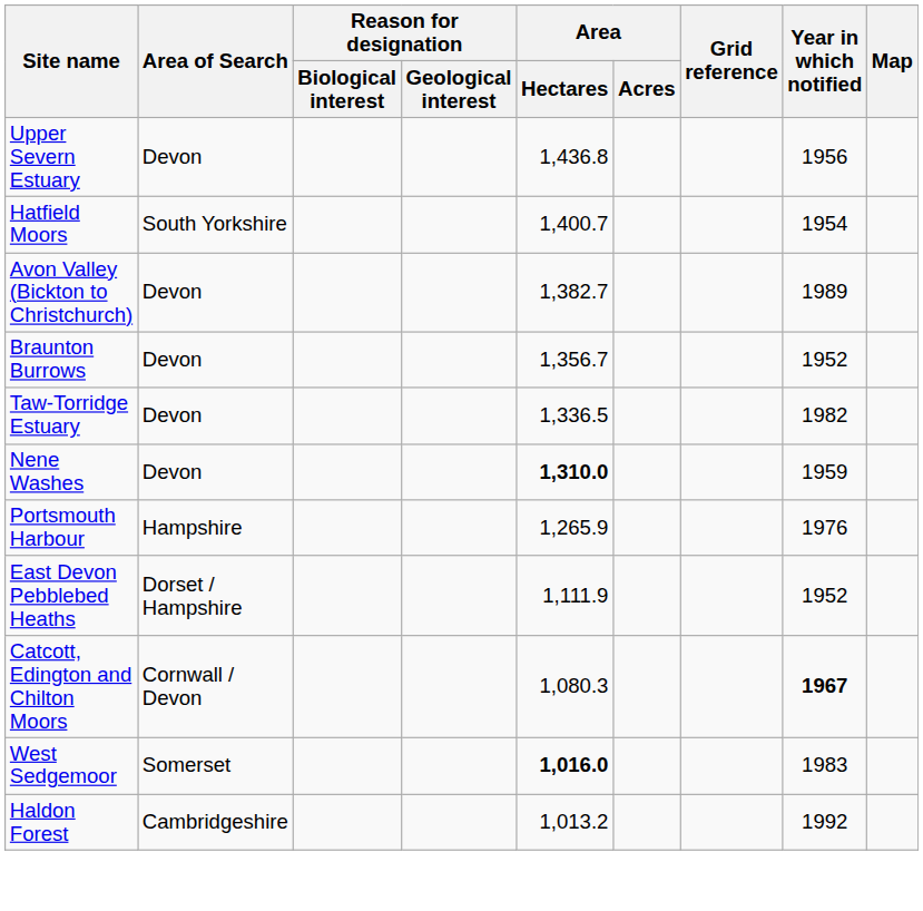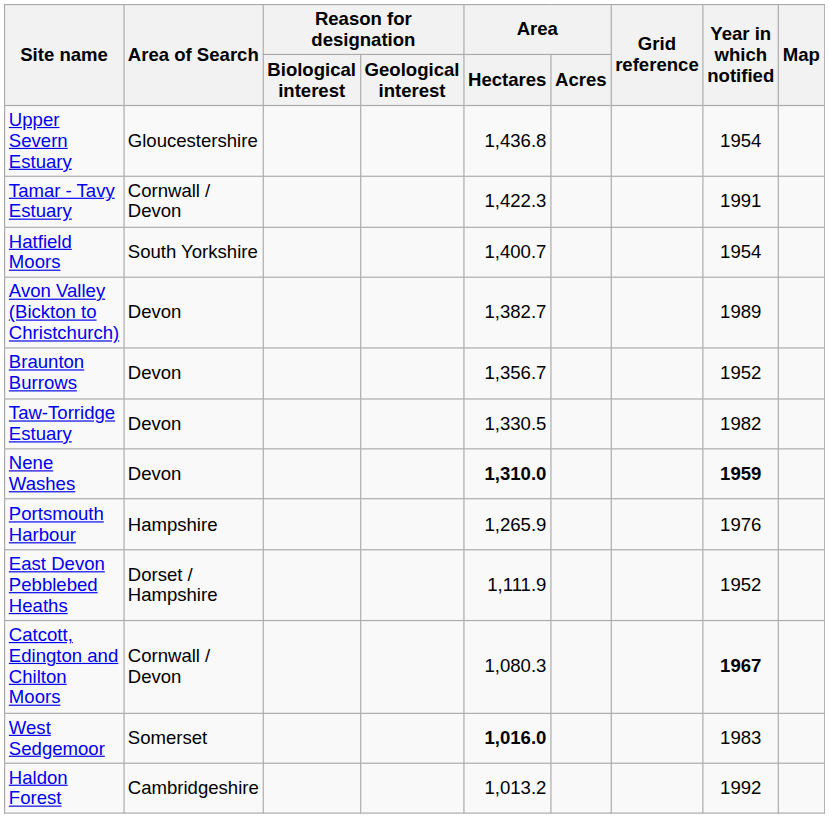 <table class="wikitable">
 <tr>
 <th width="280" rowspan="2">Site name</th>
 <th width="160" rowspan="2">Area of Search</th>
 <th width="160" colspan="2">Reason for designation</th>
 <th width="120" colspan="2">Area</th>
 <th width="100" rowspan="2">Grid reference</th>
 <th width="50" rowspan="2">Year in which notified</th>
 <th width="40" rowspan="2">Map</th>
 </tr>
 <tr>
 <th width="80">Biological interest</th>
 <th width="80">Geological interest</th>
 <th width="60">Hectares</th>
 <th width="60">Acres</th>
 </tr>
 <tr>
 <td><a href='#'>Upper Severn Estuary</a></td>
-<td>Devon</td>
+<td>Gloucestershire</td>
 <td align="center"></td>
 <td></td>
 <td align="right">1,436.8</td>
 <td align="right"></td>
 <td align="center"></td>
-<td align="center">1956</td>
+<td align="center">1954</td>
+<td align="center"></td>
+</tr>
+<tr>
+<td><a href='#'>Tamar - Tavy Estuary</a></td>
+<td>Cornwall / Devon</td>
+<td align="center"></td>
+<td></td>
+<td align="right">1,422.3</td>
+<td align="right"></td>
+<td align="center"></td>
+<td align="center">1991</td>
 <td align="center"></td>
 </tr>
 <tr>
 <td><a href='#'>Hatfield Moors</a></td>
 <td>South Yorkshire</td>
 <td align="center"></td>
 <td></td>
 <td align="right">1,400.7</td>
 <td align="right"></td>
 <td align="center"></td>
 <td align="center">1954</td>
 <td align="center"></td>
 </tr>
 <tr>
 <td><a href='#'>Avon Valley (Bickton to Christchurch)</a></td>
 <td>Devon</td>
 <td align="center"></td>
 <td></td>
 <td align="right">1,382.7</td>
 <td align="right"></td>
 <td align="center"></td>
 <td align="center">1989</td>
 <td align="center"></td>
 </tr>
 <tr>
 <td><a href='#'>Braunton Burrows</a></td>
 <td>Devon</td>
 <td align="center"></td>
 <td align="center"></td>
 <td align="right">1,356.7</td>
 <td align="right"></td>
 <td align="center"></td>
 <td align="center">1952</td>
 <td align="center"></td>
 </tr>
 <tr>
 <td><a href='#'>Taw-Torridge Estuary</a></td>
 <td>Devon</td>
 <td align="center"></td>
 <td></td>
-<td align="right">1,336.5</td>
+<td align="right">1,330.5</td>
 <td align="right"></td>
 <td align="center"></td>
 <td align="center">1982</td>
 <td align="center"></td>
 </tr>
 <tr>
 <td><a href='#'>Nene Washes</a></td>
 <td>Devon</td>
 <td align="center"></td>
 <td></td>
 <td align="right"><strong>1,310.0</strong></td>
 <td align="right"></td>
 <td align="center"></td>
-<td align="center">1959</td>
+<td align="center"><strong>1959</strong></td>
 <td align="center"></td>
 </tr>
 <tr>
 <td><a href='#'>Portsmouth Harbour</a></td>
 <td>Hampshire</td>
 <td align="center"></td>
 <td></td>
 <td align="right">1,265.9</td>
 <td align="right"></td>
 <td align="center"></td>
 <td align="center">1976</td>
 <td align="center"></td>
 </tr>
 <tr>
 <td><a href='#'>East Devon Pebblebed Heaths</a></td>
 <td>Dorset / Hampshire</td>
 <td align="center"></td>
 <td></td>
 <td align="right">1,111.9</td>
 <td align="right"></td>
 <td align="center"></td>
 <td align="center">1952</td>
 <td align="center"></td>
 </tr>
 <tr>
 <td><a href='#'>Catcott, Edington and Chilton Moors</a></td>
 <td>Cornwall / Devon</td>
 <td align="center"></td>
 <td></td>
 <td align="right">1,080.3</td>
 <td align="right"></td>
 <td align="center"></td>
 <td align="center"><strong>1967</strong></td>
 <td align="center"></td>
 </tr>
 <tr>
 <td><a href='#'>West Sedgemoor</a></td>
 <td>Somerset</td>
 <td align="center"></td>
 <td></td>
 <td align="right"><strong>1,016.0</strong></td>
 <td align="right"></td>
 <td align="center"></td>
 <td align="center">1983</td>
 <td align="center"></td>
 </tr>
 <tr>
 <td><a href='#'>Haldon Forest</a></td>
 <td>Cambridgeshire</td>
 <td align="center"></td>
 <td></td>
 <td align="right">1,013.2</td>
 <td align="right"></td>
 <td align="center"></td>
 <td align="center">1992</td>
 <td align="center"></td>
 </tr>
 </table>
